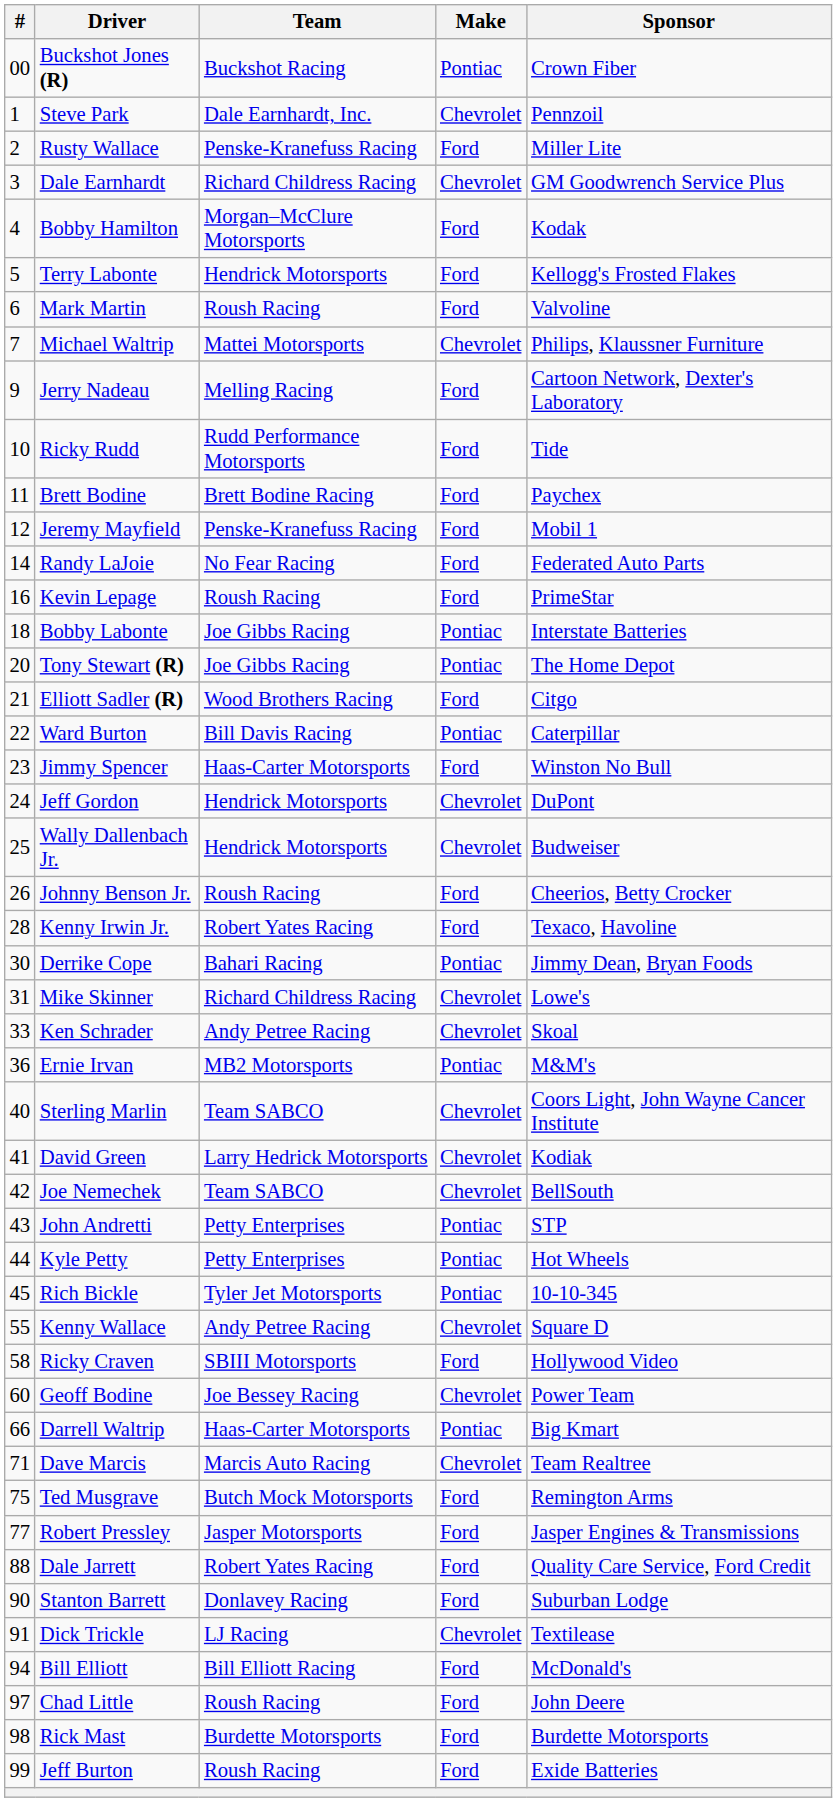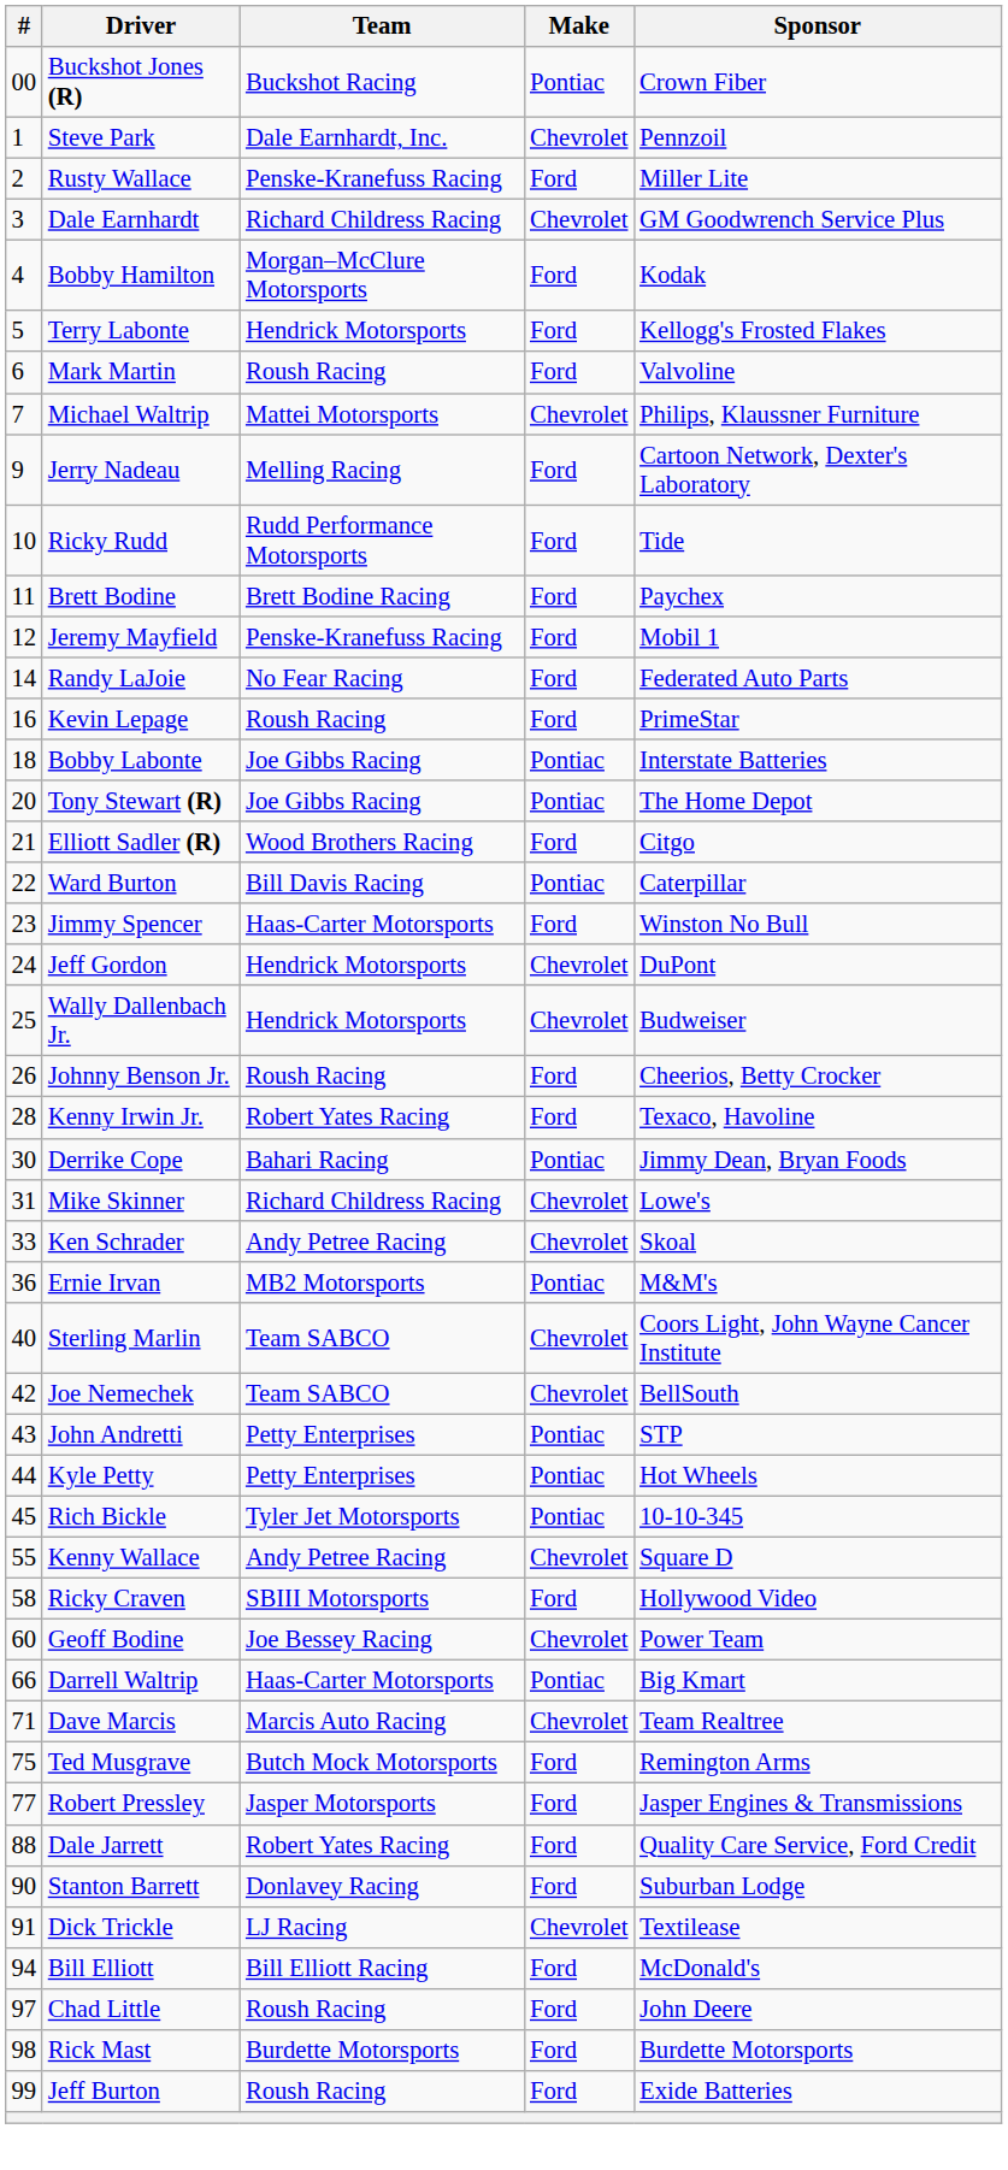 <table class="wikitable" style="font-size:95%">
 <tr>
 <th>#</th>
 <th>Driver</th>
 <th>Team</th>
 <th>Make</th>
 <th>Sponsor</th>
 </tr>
 <tr>
 <td>00</td>
 <td><a href='#'>Buckshot Jones</a> <strong>(R)</strong></td>
 <td><a href='#'>Buckshot Racing</a></td>
 <td><a href='#'>Pontiac</a></td>
 <td><a href='#'>Crown Fiber</a></td>
 </tr>
 <tr>
 <td>1</td>
 <td><a href='#'>Steve Park</a></td>
 <td><a href='#'>Dale Earnhardt, Inc.</a></td>
 <td><a href='#'>Chevrolet</a></td>
 <td><a href='#'>Pennzoil</a></td>
 </tr>
 <tr>
 <td>2</td>
 <td><a href='#'>Rusty Wallace</a></td>
 <td><a href='#'>Penske-Kranefuss Racing</a></td>
 <td><a href='#'>Ford</a></td>
 <td><a href='#'>Miller Lite</a></td>
 </tr>
 <tr>
 <td>3</td>
 <td><a href='#'>Dale Earnhardt</a></td>
 <td><a href='#'>Richard Childress Racing</a></td>
 <td><a href='#'>Chevrolet</a></td>
 <td><a href='#'>GM Goodwrench Service Plus</a></td>
 </tr>
 <tr>
 <td>4</td>
 <td><a href='#'>Bobby Hamilton</a></td>
 <td><a href='#'>Morgan–McClure Motorsports</a></td>
 <td><a href='#'>Ford</a></td>
 <td><a href='#'>Kodak</a></td>
 </tr>
 <tr>
 <td>5</td>
 <td><a href='#'>Terry Labonte</a></td>
 <td><a href='#'>Hendrick Motorsports</a></td>
 <td><a href='#'>Ford</a></td>
 <td><a href='#'>Kellogg's Frosted Flakes</a></td>
 </tr>
 <tr>
 <td>6</td>
 <td><a href='#'>Mark Martin</a></td>
 <td><a href='#'>Roush Racing</a></td>
 <td><a href='#'>Ford</a></td>
 <td><a href='#'>Valvoline</a></td>
 </tr>
 <tr>
 <td>7</td>
 <td><a href='#'>Michael Waltrip</a></td>
 <td><a href='#'>Mattei Motorsports</a></td>
 <td><a href='#'>Chevrolet</a></td>
 <td><a href='#'>Philips</a>, <a href='#'>Klaussner Furniture</a></td>
 </tr>
 <tr>
 <td>9</td>
 <td><a href='#'>Jerry Nadeau</a></td>
 <td><a href='#'>Melling Racing</a></td>
 <td><a href='#'>Ford</a></td>
 <td><a href='#'>Cartoon Network</a>, <a href='#'>Dexter's Laboratory</a></td>
 </tr>
 <tr>
 <td>10</td>
 <td><a href='#'>Ricky Rudd</a></td>
 <td><a href='#'>Rudd Performance Motorsports</a></td>
 <td><a href='#'>Ford</a></td>
 <td><a href='#'>Tide</a></td>
 </tr>
 <tr>
 <td>11</td>
 <td><a href='#'>Brett Bodine</a></td>
 <td><a href='#'>Brett Bodine Racing</a></td>
 <td><a href='#'>Ford</a></td>
 <td><a href='#'>Paychex</a></td>
 </tr>
 <tr>
 <td>12</td>
 <td><a href='#'>Jeremy Mayfield</a></td>
 <td><a href='#'>Penske-Kranefuss Racing</a></td>
 <td><a href='#'>Ford</a></td>
 <td><a href='#'>Mobil 1</a></td>
 </tr>
 <tr>
 <td>14</td>
 <td><a href='#'>Randy LaJoie</a></td>
 <td><a href='#'>No Fear Racing</a></td>
 <td><a href='#'>Ford</a></td>
 <td><a href='#'>Federated Auto Parts</a></td>
 </tr>
 <tr>
 <td>16</td>
 <td><a href='#'>Kevin Lepage</a></td>
 <td><a href='#'>Roush Racing</a></td>
 <td><a href='#'>Ford</a></td>
 <td><a href='#'>PrimeStar</a></td>
 </tr>
 <tr>
 <td>18</td>
 <td><a href='#'>Bobby Labonte</a></td>
 <td><a href='#'>Joe Gibbs Racing</a></td>
 <td><a href='#'>Pontiac</a></td>
 <td><a href='#'>Interstate Batteries</a></td>
 </tr>
 <tr>
 <td>20</td>
 <td><a href='#'>Tony Stewart</a> <strong>(R)</strong></td>
 <td><a href='#'>Joe Gibbs Racing</a></td>
 <td><a href='#'>Pontiac</a></td>
 <td><a href='#'>The Home Depot</a></td>
 </tr>
 <tr>
 <td>21</td>
 <td><a href='#'>Elliott Sadler</a> <strong>(R)</strong></td>
 <td><a href='#'>Wood Brothers Racing</a></td>
 <td><a href='#'>Ford</a></td>
 <td><a href='#'>Citgo</a></td>
 </tr>
 <tr>
 <td>22</td>
 <td><a href='#'>Ward Burton</a></td>
 <td><a href='#'>Bill Davis Racing</a></td>
 <td><a href='#'>Pontiac</a></td>
 <td><a href='#'>Caterpillar</a></td>
 </tr>
 <tr>
 <td>23</td>
 <td><a href='#'>Jimmy Spencer</a></td>
 <td><a href='#'>Haas-Carter Motorsports</a></td>
 <td><a href='#'>Ford</a></td>
 <td><a href='#'>Winston No Bull</a></td>
 </tr>
 <tr>
 <td>24</td>
 <td><a href='#'>Jeff Gordon</a></td>
 <td><a href='#'>Hendrick Motorsports</a></td>
 <td><a href='#'>Chevrolet</a></td>
 <td><a href='#'>DuPont</a></td>
 </tr>
 <tr>
 <td>25</td>
 <td><a href='#'>Wally Dallenbach Jr.</a></td>
 <td><a href='#'>Hendrick Motorsports</a></td>
 <td><a href='#'>Chevrolet</a></td>
 <td><a href='#'>Budweiser</a></td>
 </tr>
 <tr>
 <td>26</td>
 <td><a href='#'>Johnny Benson Jr.</a></td>
 <td><a href='#'>Roush Racing</a></td>
 <td><a href='#'>Ford</a></td>
 <td><a href='#'>Cheerios</a>, <a href='#'>Betty Crocker</a></td>
 </tr>
 <tr>
 <td>28</td>
 <td><a href='#'>Kenny Irwin Jr.</a></td>
 <td><a href='#'>Robert Yates Racing</a></td>
 <td><a href='#'>Ford</a></td>
 <td><a href='#'>Texaco</a>, <a href='#'>Havoline</a></td>
 </tr>
 <tr>
 <td>30</td>
 <td><a href='#'>Derrike Cope</a></td>
 <td><a href='#'>Bahari Racing</a></td>
 <td><a href='#'>Pontiac</a></td>
 <td><a href='#'>Jimmy Dean</a>, <a href='#'>Bryan Foods</a></td>
 </tr>
 <tr>
 <td>31</td>
 <td><a href='#'>Mike Skinner</a></td>
 <td><a href='#'>Richard Childress Racing</a></td>
 <td><a href='#'>Chevrolet</a></td>
 <td><a href='#'>Lowe's</a></td>
 </tr>
 <tr>
 <td>33</td>
 <td><a href='#'>Ken Schrader</a></td>
 <td><a href='#'>Andy Petree Racing</a></td>
 <td><a href='#'>Chevrolet</a></td>
 <td><a href='#'>Skoal</a></td>
 </tr>
 <tr>
 <td>36</td>
 <td><a href='#'>Ernie Irvan</a></td>
 <td><a href='#'>MB2 Motorsports</a></td>
 <td><a href='#'>Pontiac</a></td>
 <td><a href='#'>M&M's</a></td>
 </tr>
 <tr>
 <td>40</td>
 <td><a href='#'>Sterling Marlin</a></td>
 <td><a href='#'>Team SABCO</a></td>
 <td><a href='#'>Chevrolet</a></td>
 <td><a href='#'>Coors Light</a>, <a href='#'>John Wayne Cancer Institute</a></td>
 </tr>
 <tr>
-<td>41</td>
-<td><a href='#'>David Green</a></td>
-<td><a href='#'>Larry Hedrick Motorsports</a></td>
-<td><a href='#'>Chevrolet</a></td>
-<td><a href='#'>Kodiak</a></td>
-</tr>
-<tr>
 <td>42</td>
 <td><a href='#'>Joe Nemechek</a></td>
 <td><a href='#'>Team SABCO</a></td>
 <td><a href='#'>Chevrolet</a></td>
 <td><a href='#'>BellSouth</a></td>
 </tr>
 <tr>
 <td>43</td>
 <td><a href='#'>John Andretti</a></td>
 <td><a href='#'>Petty Enterprises</a></td>
 <td><a href='#'>Pontiac</a></td>
 <td><a href='#'>STP</a></td>
 </tr>
 <tr>
 <td>44</td>
 <td><a href='#'>Kyle Petty</a></td>
 <td><a href='#'>Petty Enterprises</a></td>
 <td><a href='#'>Pontiac</a></td>
 <td><a href='#'>Hot Wheels</a></td>
 </tr>
 <tr>
 <td>45</td>
 <td><a href='#'>Rich Bickle</a></td>
 <td><a href='#'>Tyler Jet Motorsports</a></td>
 <td><a href='#'>Pontiac</a></td>
 <td><a href='#'>10-10-345</a></td>
 </tr>
 <tr>
 <td>55</td>
 <td><a href='#'>Kenny Wallace</a></td>
 <td><a href='#'>Andy Petree Racing</a></td>
 <td><a href='#'>Chevrolet</a></td>
 <td><a href='#'>Square D</a></td>
 </tr>
 <tr>
 <td>58</td>
 <td><a href='#'>Ricky Craven</a></td>
 <td><a href='#'>SBIII Motorsports</a></td>
 <td><a href='#'>Ford</a></td>
 <td><a href='#'>Hollywood Video</a></td>
 </tr>
 <tr>
 <td>60</td>
 <td><a href='#'>Geoff Bodine</a></td>
 <td><a href='#'>Joe Bessey Racing</a></td>
 <td><a href='#'>Chevrolet</a></td>
 <td><a href='#'>Power Team</a></td>
 </tr>
 <tr>
 <td>66</td>
 <td><a href='#'>Darrell Waltrip</a></td>
 <td><a href='#'>Haas-Carter Motorsports</a></td>
 <td><a href='#'>Pontiac</a></td>
 <td><a href='#'>Big Kmart</a></td>
 </tr>
 <tr>
 <td>71</td>
 <td><a href='#'>Dave Marcis</a></td>
 <td><a href='#'>Marcis Auto Racing</a></td>
 <td><a href='#'>Chevrolet</a></td>
 <td><a href='#'>Team Realtree</a></td>
 </tr>
 <tr>
 <td>75</td>
 <td><a href='#'>Ted Musgrave</a></td>
 <td><a href='#'>Butch Mock Motorsports</a></td>
 <td><a href='#'>Ford</a></td>
 <td><a href='#'>Remington Arms</a></td>
 </tr>
 <tr>
 <td>77</td>
 <td><a href='#'>Robert Pressley</a></td>
 <td><a href='#'>Jasper Motorsports</a></td>
 <td><a href='#'>Ford</a></td>
 <td><a href='#'>Jasper Engines & Transmissions</a></td>
 </tr>
 <tr>
 <td>88</td>
 <td><a href='#'>Dale Jarrett</a></td>
 <td><a href='#'>Robert Yates Racing</a></td>
 <td><a href='#'>Ford</a></td>
 <td><a href='#'>Quality Care Service</a>, <a href='#'>Ford Credit</a></td>
 </tr>
 <tr>
 <td>90</td>
 <td><a href='#'>Stanton Barrett</a></td>
 <td><a href='#'>Donlavey Racing</a></td>
 <td><a href='#'>Ford</a></td>
 <td><a href='#'>Suburban Lodge</a></td>
 </tr>
 <tr>
 <td>91</td>
 <td><a href='#'>Dick Trickle</a></td>
 <td><a href='#'>LJ Racing</a></td>
 <td><a href='#'>Chevrolet</a></td>
 <td><a href='#'>Textilease</a></td>
 </tr>
 <tr>
 <td>94</td>
 <td><a href='#'>Bill Elliott</a></td>
 <td><a href='#'>Bill Elliott Racing</a></td>
 <td><a href='#'>Ford</a></td>
 <td><a href='#'>McDonald's</a></td>
 </tr>
 <tr>
 <td>97</td>
 <td><a href='#'>Chad Little</a></td>
 <td><a href='#'>Roush Racing</a></td>
 <td><a href='#'>Ford</a></td>
 <td><a href='#'>John Deere</a></td>
 </tr>
 <tr>
 <td>98</td>
 <td><a href='#'>Rick Mast</a></td>
 <td><a href='#'>Burdette Motorsports</a></td>
 <td><a href='#'>Ford</a></td>
 <td><a href='#'>Burdette Motorsports</a></td>
 </tr>
 <tr>
 <td>99</td>
 <td><a href='#'>Jeff Burton</a></td>
 <td><a href='#'>Roush Racing</a></td>
 <td><a href='#'>Ford</a></td>
 <td><a href='#'>Exide Batteries</a></td>
 </tr>
 <tr>
 <th colspan="5"></th>
 </tr>
 </table>
